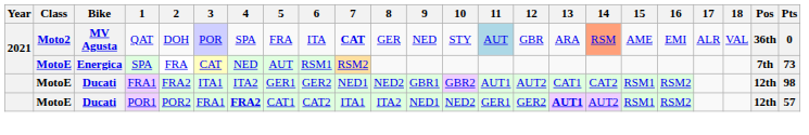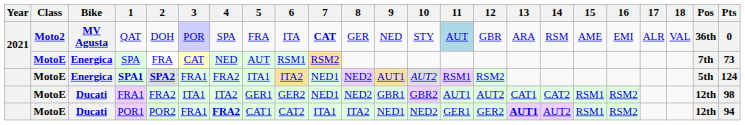 <table class="wikitable" style="text-align:center">
 <tr>
 <th>Year</th>
 <th>Class</th>
 <th>Bike</th>
 <th>1</th>
 <th>2</th>
 <th>3</th>
 <th>4</th>
 <th>5</th>
 <th>6</th>
 <th>7</th>
 <th>8</th>
 <th>9</th>
 <th>10</th>
 <th>11</th>
 <th>12</th>
 <th>13</th>
 <th>14</th>
 <th>15</th>
 <th>16</th>
 <th>17</th>
 <th>18</th>
 <th>Pos</th>
 <th>Pts</th>
 </tr>
 <tr>
 <th rowspan=2>2021</th>
 <th><a href='#'>Moto2</a></th>
 <th><a href='#'>MV Agusta</a></th>
 <td><a href='#'>QAT</a></td>
 <td><a href='#'>DOH</a></td>
 <td style="background:#cfcfff;"><a href='#'>POR</a><br></td>
 <td><a href='#'>SPA</a></td>
 <td><a href='#'>FRA</a></td>
 <td><a href='#'>ITA</a></td>
 <td><strong><a href='#'>CAT</a></strong></td>
 <td><a href='#'>GER</a></td>
 <td><a href='#'>NED</a></td>
 <td><a href='#'>STY</a></td>
 <td style="background: lightblue;"><a href='#'>AUT</a></td>
 <td><a href='#'>GBR</a></td>
 <td><a href='#'>ARA</a></td>
-<td style="background: lightsalmon;"><a href='#'>RSM</a></td>
+<td><a href='#'>RSM</a></td>
 <td><a href='#'>AME</a></td>
 <td><a href='#'>EMI</a></td>
 <td><a href='#'>ALR</a></td>
 <td><a href='#'>VAL</a></td>
 <th>36th</th>
 <th>0</th>
 </tr>
 <tr>
 <th><a href='#'>MotoE</a></th>
 <th><a href='#'>Energica</a></th>
 <td style="background:#dfffdf;"><a href='#'>SPA</a><br></td>
 <td style="background:#ffffff;"><a href='#'>FRA</a><br></td>
 <td style="background:#ffffbf;"><a href='#'>CAT</a><br></td>
 <td style="background:#dfffdf;"><a href='#'>NED</a><br></td>
 <td style="background:#dfffdf;"><a href='#'>AUT</a><br></td>
 <td style="background:#dfffdf;"><a href='#'>RSM1</a><br></td>
 <td style="background:#ffdf9f;"><a href='#'>RSM2</a><br></td>
 <td></td>
 <td></td>
 <td></td>
 <td></td>
 <td></td>
 <td></td>
 <td></td>
 <td></td>
 <td></td>
 <td></td>
 <td></td>
 <th>7th</th>
 <th>73</th>
+</tr>
+<tr>
+<th align="left"></th>
+<th align="left">MotoE</th>
+<th align="left"><a href='#'>Energica</a></th>
+<td style="background:#dfffdf;"><strong><a href='#'>SPA1</a></strong><br></td>
+<td style="background:#dfdfdf;"><strong><a href='#'>SPA2</a></strong><br></td>
+<td style="background:#dfffdf;"><a href='#'>FRA1</a><br></td>
+<td style="background:#dfffdf;"><a href='#'>FRA2</a><br></td>
+<td style="background:#dfffdf;"><a href='#'>ITA1</a><br></td>
+<td style="background:#ffdf9f;"><a href='#'>ITA2</a><br></td>
+<td style="background:#dfffdf;"><a href='#'>NED1</a><br></td>
+<td style="background:#efcfff;"><a href='#'>NED2</a><br></td>
+<td style="background:#ffdf9f;"><a href='#'>AUT1</a><br></td>
+<td style="background:#dfdfdf;"><em><a href='#'>AUT2</a></em><br></td>
+<td style="background:#efcfff;"><a href='#'>RSM1</a><br></td>
+<td style="background:#dfffdf;"><a href='#'>RSM2</a><br></td>
+<td></td>
+<td></td>
+<td></td>
+<td></td>
+<td></td>
+<td></td>
+<th>5th</th>
+<th>124</th>
 </tr>
 <tr>
 <th align="left"></th>
 <th align="left">MotoE</th>
 <th align="left"><a href='#'>Ducati</a></th>
 <td style="background:#efcfff;"><a href='#'>FRA1</a><br></td>
 <td style="background:#dfffdf;"><a href='#'>FRA2</a><br></td>
 <td style="background:#dfffdf;"><a href='#'>ITA1</a><br></td>
 <td style="background:#dfffdf;"><a href='#'>ITA2</a><br></td>
 <td style="background:#dfffdf;"><a href='#'>GER1</a><br></td>
 <td style="background:#dfffdf;"><a href='#'>GER2</a><br></td>
 <td style="background:#dfffdf;"><a href='#'>NED1</a><br></td>
 <td style="background:#dfffdf;"><a href='#'>NED2</a><br></td>
 <td style="background:#dfffdf;"><a href='#'>GBR1</a><br></td>
 <td style="background:#efcfff;"><a href='#'>GBR2</a><br></td>
 <td style="background:#dfffdf;"><a href='#'>AUT1</a><br></td>
 <td style="background:#dfffdf;"><a href='#'>AUT2</a><br></td>
 <td style="background:#dfffdf;"><a href='#'>CAT1</a><br></td>
 <td style="background:#dfffdf;"><a href='#'>CAT2</a><br></td>
 <td style="background:#dfffdf;"><a href='#'>RSM1</a><br></td>
 <td style="background:#dfffdf;"><a href='#'>RSM2</a><br></td>
 <td></td>
 <td></td>
 <th>12th</th>
 <th>98</th>
 </tr>
 <tr>
 <th align="left"></th>
 <th align="left">MotoE</th>
 <th align="left"><a href='#'>Ducati</a></th>
 <td style="background:#efcfff;"><a href='#'>POR1</a><br></td>
 <td style="background:#dfffdf;"><a href='#'>POR2</a><br></td>
 <td style="background:#dfffdf;"><a href='#'>FRA1</a><br></td>
 <td style="background:#dfffdf;"><strong><a href='#'>FRA2</a><br></strong></td>
 <td style="background:#dfffdf;"><a href='#'>CAT1</a><br></td>
 <td style="background:#dfffdf;"><a href='#'>CAT2</a><br></td>
 <td style="background:#dfffdf;"><a href='#'>ITA1</a><br></td>
 <td style="background:#dfffdf;"><a href='#'>ITA2</a><br></td>
 <td style="background:#dfffdf;"><a href='#'>NED1</a><br></td>
 <td style="background:#dfffdf;"><a href='#'>NED2</a><br></td>
 <td style="background:#dfffdf;"><a href='#'>GER1</a><br></td>
 <td style="background:#dfffdf;"><a href='#'>GER2</a><br></td>
 <td style="background:#efcfff;"><strong><a href='#'>AUT1</a><br></strong></td>
 <td style="background:#efcfff;"><a href='#'>AUT2</a><br></td>
 <td style="background:#dfffdf;"><a href='#'>RSM1</a><br></td>
 <td style="background:#dfffdf;"><a href='#'>RSM2</a><br></td>
 <td></td>
 <td></td>
 <th>12th</th>
-<th>57</th>
+<th>94</th>
 </tr>
 </table>
